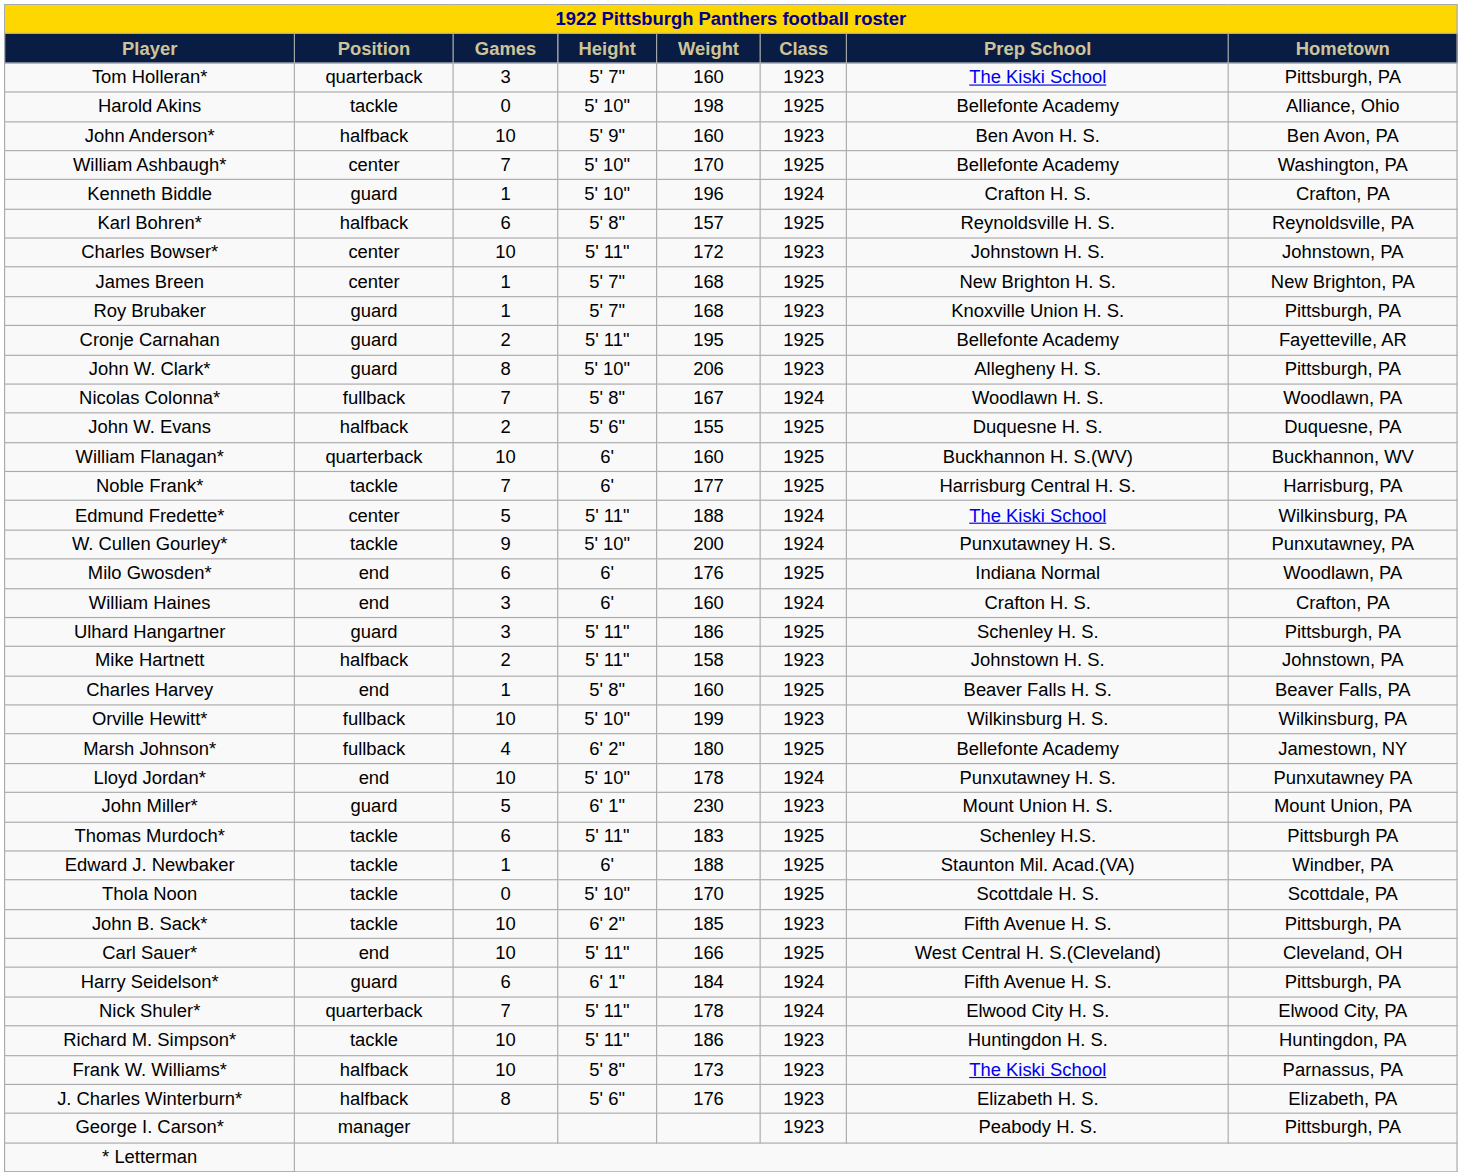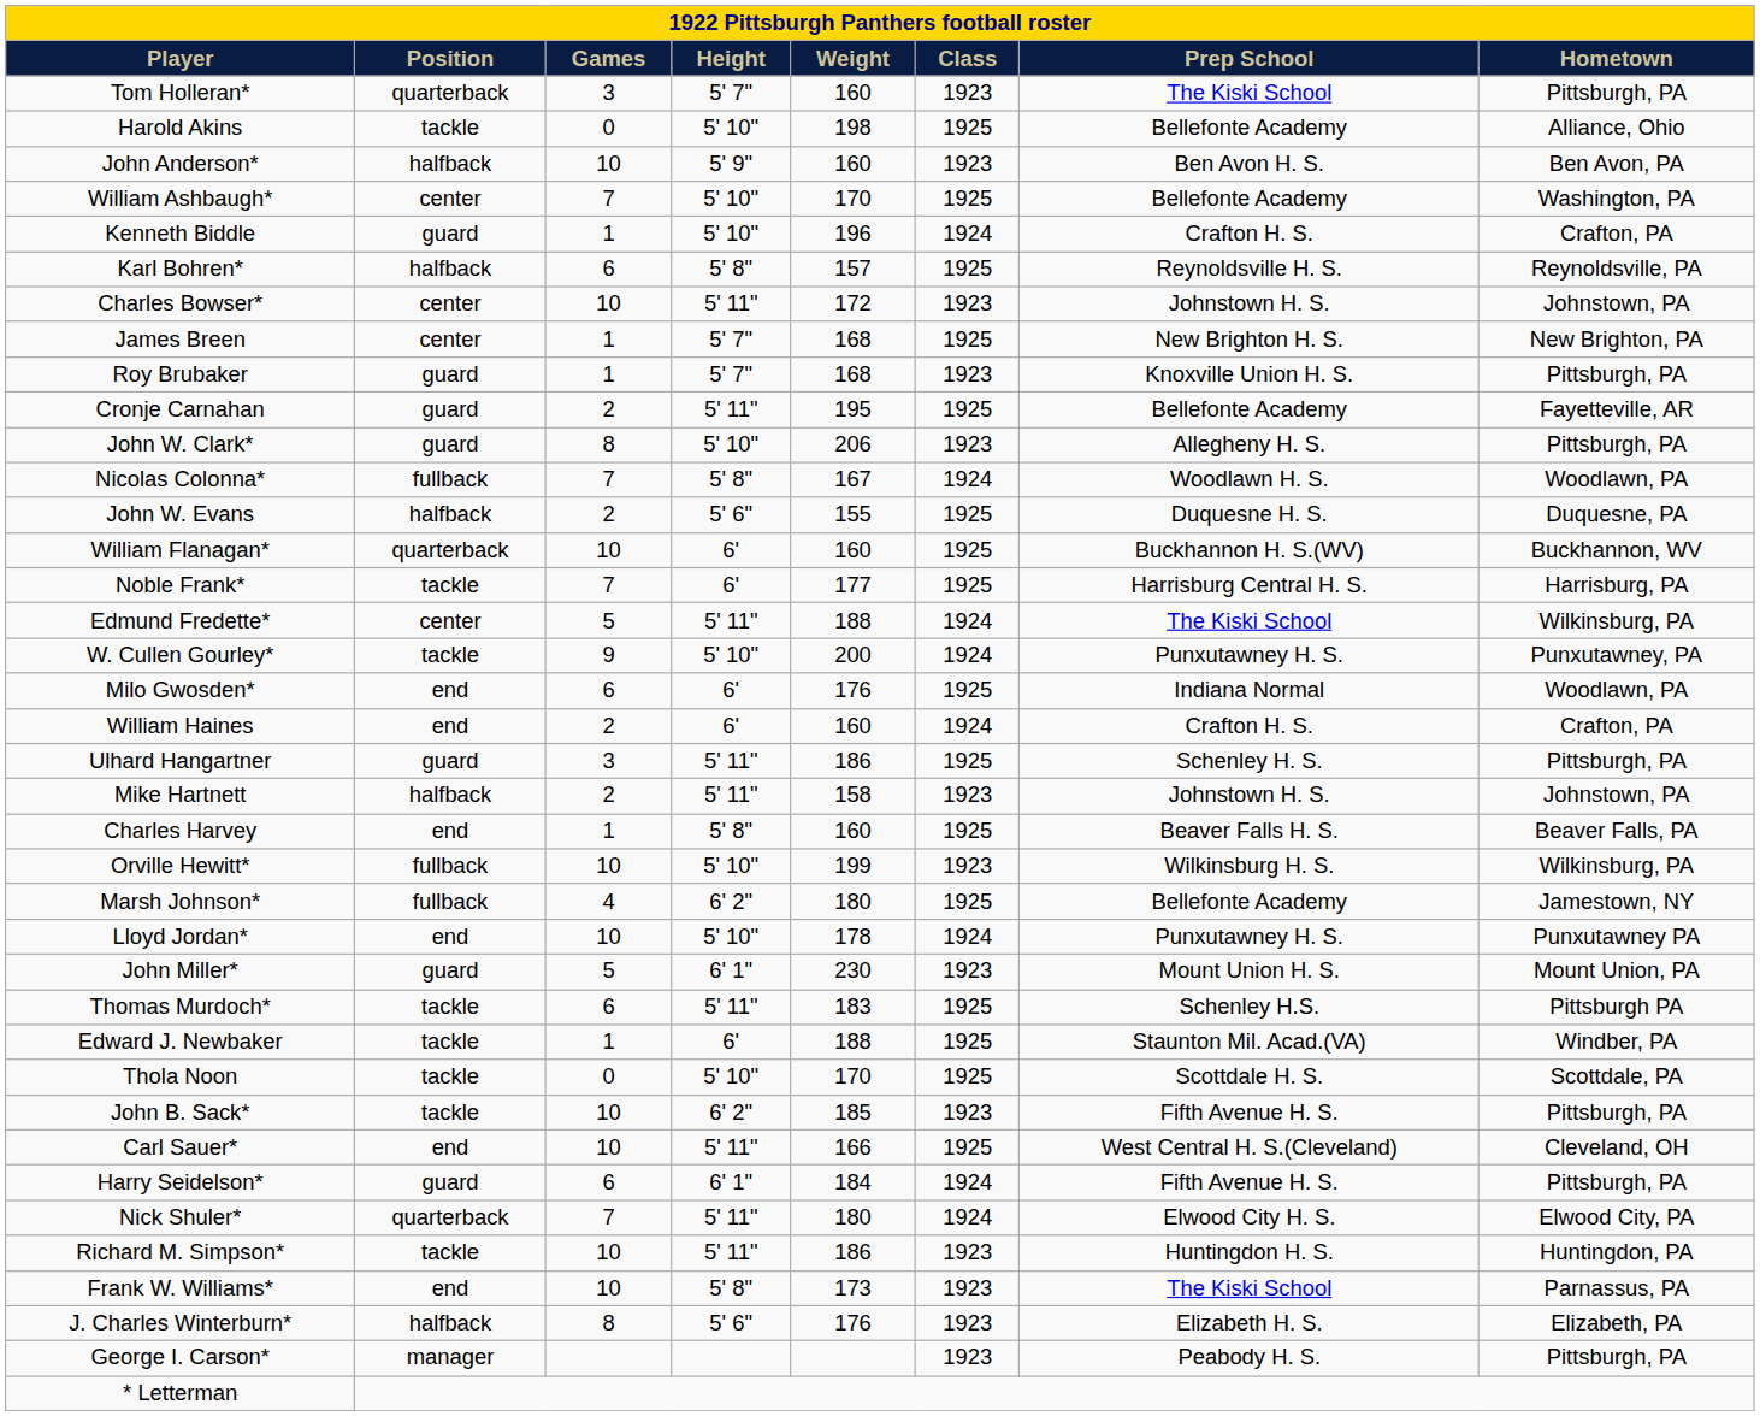 <table class="wikitable collapsible collapsed" style="margin: left; text-align:right; width:100%;">
 <tr>
 <th colspan="10"; style="background:gold; color:darkblue; text-align: center;"><strong>1922 Pittsburgh Panthers football roster</strong></th>
 </tr>
 <tr align="center"  style="background:#091C44; color:#CEC499;">
 <td><strong>Player</strong></td>
 <td><strong>Position</strong></td>
 <td><strong>Games</strong></td>
 <td><strong>Height</strong></td>
 <td><strong>Weight</strong></td>
 <td><strong>Class</strong></td>
 <td><strong>Prep School</strong></td>
 <td><strong>Hometown</strong></td>
 </tr>
 <tr align="center" bgcolor="">
 <td>Tom Holleran*</td>
 <td>quarterback</td>
 <td>3</td>
 <td>5' 7"</td>
 <td>160</td>
 <td>1923</td>
 <td><a href='#'>The Kiski School</a></td>
 <td>Pittsburgh, PA</td>
 </tr>
 <tr align="center" bgcolor="">
 <td>Harold Akins</td>
 <td>tackle</td>
 <td>0</td>
 <td>5' 10"</td>
 <td>198</td>
 <td>1925</td>
 <td>Bellefonte Academy</td>
 <td>Alliance, Ohio</td>
 </tr>
 <tr align="center" bgcolor="">
 <td>John Anderson*</td>
 <td>halfback</td>
 <td>10</td>
 <td>5' 9"</td>
 <td>160</td>
 <td>1923</td>
 <td>Ben Avon H. S.</td>
 <td>Ben Avon, PA</td>
 </tr>
 <tr align="center" bgcolor="">
 <td>William Ashbaugh*</td>
 <td>center</td>
 <td>7</td>
 <td>5' 10"</td>
 <td>170</td>
 <td>1925</td>
 <td>Bellefonte Academy</td>
 <td>Washington, PA</td>
 </tr>
 <tr align="center" bgcolor="">
 <td>Kenneth Biddle</td>
 <td>guard</td>
 <td>1</td>
 <td>5' 10"</td>
 <td>196</td>
 <td>1924</td>
 <td>Crafton H. S.</td>
 <td>Crafton, PA</td>
 </tr>
 <tr align="center" bgcolor="">
 <td>Karl Bohren*</td>
 <td>halfback</td>
 <td>6</td>
 <td>5' 8"</td>
 <td>157</td>
 <td>1925</td>
 <td>Reynoldsville H. S.</td>
 <td>Reynoldsville, PA</td>
 </tr>
 <tr align="center" bgcolor="">
 <td>Charles Bowser*</td>
 <td>center</td>
 <td>10</td>
 <td>5' 11"</td>
 <td>172</td>
 <td>1923</td>
 <td>Johnstown H. S.</td>
 <td>Johnstown, PA</td>
 </tr>
 <tr align="center" bgcolor="">
 <td>James Breen</td>
 <td>center</td>
 <td>1</td>
 <td>5' 7"</td>
 <td>168</td>
 <td>1925</td>
 <td>New Brighton H. S.</td>
 <td>New Brighton, PA</td>
 </tr>
 <tr align="center" bgcolor="">
 <td>Roy Brubaker</td>
 <td>guard</td>
 <td>1</td>
 <td>5' 7"</td>
 <td>168</td>
 <td>1923</td>
 <td>Knoxville Union H. S.</td>
 <td>Pittsburgh, PA</td>
 </tr>
 <tr align="center" bgcolor="">
 <td>Cronje Carnahan</td>
 <td>guard</td>
 <td>2</td>
 <td>5' 11"</td>
 <td>195</td>
 <td>1925</td>
 <td>Bellefonte Academy</td>
 <td>Fayetteville, AR</td>
 </tr>
 <tr align="center" bgcolor="">
 <td>John W. Clark*</td>
 <td>guard</td>
 <td>8</td>
 <td>5' 10"</td>
 <td>206</td>
 <td>1923</td>
 <td>Allegheny H. S.</td>
 <td>Pittsburgh, PA</td>
 </tr>
 <tr align="center" bgcolor="">
 <td>Nicolas Colonna*</td>
 <td>fullback</td>
 <td>7</td>
 <td>5' 8"</td>
 <td>167</td>
 <td>1924</td>
 <td>Woodlawn H. S.</td>
 <td>Woodlawn, PA</td>
 </tr>
 <tr align="center" bgcolor="">
 <td>John W. Evans</td>
 <td>halfback</td>
 <td>2</td>
 <td>5' 6"</td>
 <td>155</td>
 <td>1925</td>
 <td>Duquesne H. S.</td>
 <td>Duquesne, PA</td>
 </tr>
 <tr align="center" bgcolor="">
 <td>William Flanagan*</td>
 <td>quarterback</td>
 <td>10</td>
 <td>6'</td>
 <td>160</td>
 <td>1925</td>
 <td>Buckhannon H. S.(WV)</td>
 <td>Buckhannon, WV</td>
 </tr>
 <tr align="center" bgcolor="">
 <td>Noble Frank*</td>
 <td>tackle</td>
 <td>7</td>
 <td>6'</td>
 <td>177</td>
 <td>1925</td>
 <td>Harrisburg Central H. S.</td>
 <td>Harrisburg, PA</td>
 </tr>
 <tr align="center" bgcolor="">
 <td>Edmund Fredette*</td>
 <td>center</td>
 <td>5</td>
 <td>5' 11"</td>
 <td>188</td>
 <td>1924</td>
 <td><a href='#'>The Kiski School</a></td>
 <td>Wilkinsburg, PA</td>
 </tr>
 <tr align="center" bgcolor="">
 <td>W. Cullen Gourley*</td>
 <td>tackle</td>
 <td>9</td>
 <td>5' 10"</td>
 <td>200</td>
 <td>1924</td>
 <td>Punxutawney H. S.</td>
 <td>Punxutawney, PA</td>
 </tr>
 <tr align="center" bgcolor="">
 <td>Milo Gwosden*</td>
 <td>end</td>
 <td>6</td>
 <td>6'</td>
 <td>176</td>
 <td>1925</td>
 <td>Indiana Normal</td>
 <td>Woodlawn, PA</td>
 </tr>
 <tr align="center" bgcolor="">
 <td>William Haines</td>
 <td>end</td>
-<td>3</td>
+<td>2</td>
 <td>6'</td>
 <td>160</td>
 <td>1924</td>
 <td>Crafton H. S.</td>
 <td>Crafton, PA</td>
 </tr>
 <tr align="center" bgcolor="">
 <td>Ulhard Hangartner</td>
 <td>guard</td>
 <td>3</td>
 <td>5' 11"</td>
 <td>186</td>
 <td>1925</td>
 <td>Schenley H. S.</td>
 <td>Pittsburgh, PA</td>
 </tr>
 <tr align="center" bgcolor="">
 <td>Mike Hartnett</td>
 <td>halfback</td>
 <td>2</td>
 <td>5' 11"</td>
 <td>158</td>
 <td>1923</td>
 <td>Johnstown H. S.</td>
 <td>Johnstown, PA</td>
 </tr>
 <tr align="center" bgcolor="">
 <td>Charles Harvey</td>
 <td>end</td>
 <td>1</td>
 <td>5' 8"</td>
 <td>160</td>
 <td>1925</td>
 <td>Beaver Falls H. S.</td>
 <td>Beaver Falls, PA</td>
 </tr>
 <tr align="center" bgcolor="">
 <td>Orville Hewitt*</td>
 <td>fullback</td>
 <td>10</td>
 <td>5' 10"</td>
 <td>199</td>
 <td>1923</td>
 <td>Wilkinsburg H. S.</td>
 <td>Wilkinsburg, PA</td>
 </tr>
 <tr align="center" bgcolor="">
 <td>Marsh Johnson*</td>
 <td>fullback</td>
 <td>4</td>
 <td>6' 2"</td>
 <td>180</td>
 <td>1925</td>
 <td>Bellefonte Academy</td>
 <td>Jamestown, NY</td>
 </tr>
 <tr align="center" bgcolor="">
 <td>Lloyd Jordan*</td>
 <td>end</td>
 <td>10</td>
 <td>5' 10"</td>
 <td>178</td>
 <td>1924</td>
 <td>Punxutawney H. S.</td>
 <td>Punxutawney PA</td>
 </tr>
 <tr align="center" bgcolor="">
 <td>John Miller*</td>
 <td>guard</td>
 <td>5</td>
 <td>6' 1"</td>
 <td>230</td>
 <td>1923</td>
 <td>Mount Union H. S.</td>
 <td>Mount Union, PA</td>
 </tr>
 <tr align="center" bgcolor="">
 <td>Thomas Murdoch*</td>
 <td>tackle</td>
 <td>6</td>
 <td>5' 11"</td>
 <td>183</td>
 <td>1925</td>
 <td>Schenley H.S.</td>
 <td>Pittsburgh PA</td>
 </tr>
 <tr align="center" bgcolor="">
 <td>Edward J. Newbaker</td>
 <td>tackle</td>
 <td>1</td>
 <td>6'</td>
 <td>188</td>
 <td>1925</td>
 <td>Staunton Mil. Acad.(VA)</td>
 <td>Windber, PA</td>
 </tr>
 <tr align="center" bgcolor="">
 <td>Thola Noon</td>
 <td>tackle</td>
 <td>0</td>
 <td>5' 10"</td>
 <td>170</td>
 <td>1925</td>
 <td>Scottdale H. S.</td>
 <td>Scottdale, PA</td>
 </tr>
 <tr align="center" bgcolor="">
 <td>John B. Sack*</td>
 <td>tackle</td>
 <td>10</td>
 <td>6' 2"</td>
 <td>185</td>
 <td>1923</td>
 <td>Fifth Avenue H. S.</td>
 <td>Pittsburgh, PA</td>
 </tr>
 <tr align="center" bgcolor="">
 <td>Carl Sauer*</td>
 <td>end</td>
 <td>10</td>
 <td>5' 11"</td>
 <td>166</td>
 <td>1925</td>
 <td>West Central H. S.(Cleveland)</td>
 <td>Cleveland, OH</td>
 </tr>
 <tr align="center" bgcolor="">
 <td>Harry Seidelson*</td>
 <td>guard</td>
 <td>6</td>
 <td>6' 1"</td>
 <td>184</td>
 <td>1924</td>
 <td>Fifth Avenue H. S.</td>
 <td>Pittsburgh, PA</td>
 </tr>
 <tr align="center" bgcolor="">
 <td>Nick Shuler*</td>
 <td>quarterback</td>
 <td>7</td>
 <td>5' 11"</td>
-<td>178</td>
+<td>180</td>
 <td>1924</td>
 <td>Elwood City H. S.</td>
 <td>Elwood City, PA</td>
 </tr>
 <tr align="center" bgcolor="">
 <td>Richard M. Simpson*</td>
 <td>tackle</td>
 <td>10</td>
 <td>5' 11"</td>
 <td>186</td>
 <td>1923</td>
 <td>Huntingdon H. S.</td>
 <td>Huntingdon, PA</td>
 </tr>
 <tr align="center" bgcolor="">
 <td>Frank W. Williams*</td>
-<td>halfback</td>
+<td>end</td>
 <td>10</td>
 <td>5' 8"</td>
 <td>173</td>
 <td>1923</td>
 <td><a href='#'>The Kiski School</a></td>
 <td>Parnassus, PA</td>
 </tr>
 <tr align="center" bgcolor="">
 <td>J. Charles Winterburn*</td>
 <td>halfback</td>
 <td>8</td>
 <td>5' 6"</td>
 <td>176</td>
 <td>1923</td>
 <td>Elizabeth H. S.</td>
 <td>Elizabeth, PA</td>
 </tr>
 <tr align="center" bgcolor="">
 <td>George I. Carson*</td>
 <td>manager</td>
 <td></td>
 <td></td>
 <td></td>
 <td>1923</td>
 <td>Peabody H. S.</td>
 <td>Pittsburgh, PA</td>
 </tr>
 <tr align="center" bgcolor="">
 <td>* Letterman</td>
 </tr>
 <tr align="center" bgcolor="">
 </tr>
 </table>
